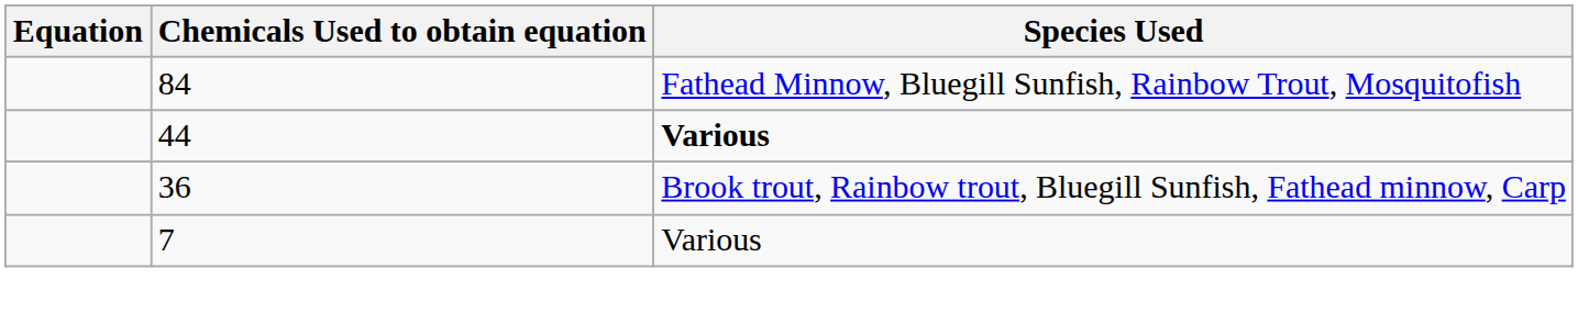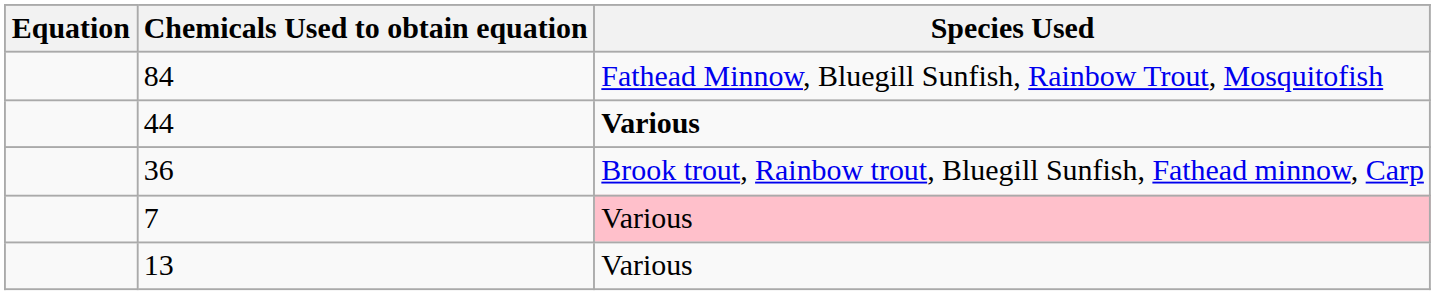 <table class="wikitable">
 <tr>
 <th>Equation</th>
 <th>Chemicals Used to obtain equation</th>
 <th>Species Used</th>
 </tr>
 <tr>
 <td></td>
 <td>84</td>
 <td><a href='#'>Fathead Minnow</a>, Bluegill Sunfish, <a href='#'>Rainbow Trout</a>, <a href='#'>Mosquitofish</a></td>
 </tr>
 <tr>
 <td></td>
 <td>44</td>
 <td><strong>Various</strong></td>
 </tr>
 <tr>
 <td></td>
 <td>36</td>
 <td><a href='#'>Brook trout</a>, <a href='#'>Rainbow trout</a>, Bluegill Sunfish, <a href='#'>Fathead minnow</a>, <a href='#'>Carp</a></td>
 </tr>
 <tr>
 <td></td>
 <td>7</td>
+<td style="background: pink;">Various</td>
+</tr>
+<tr>
+<td></td>
+<td>13</td>
 <td>Various</td>
 </tr>
 </table>
